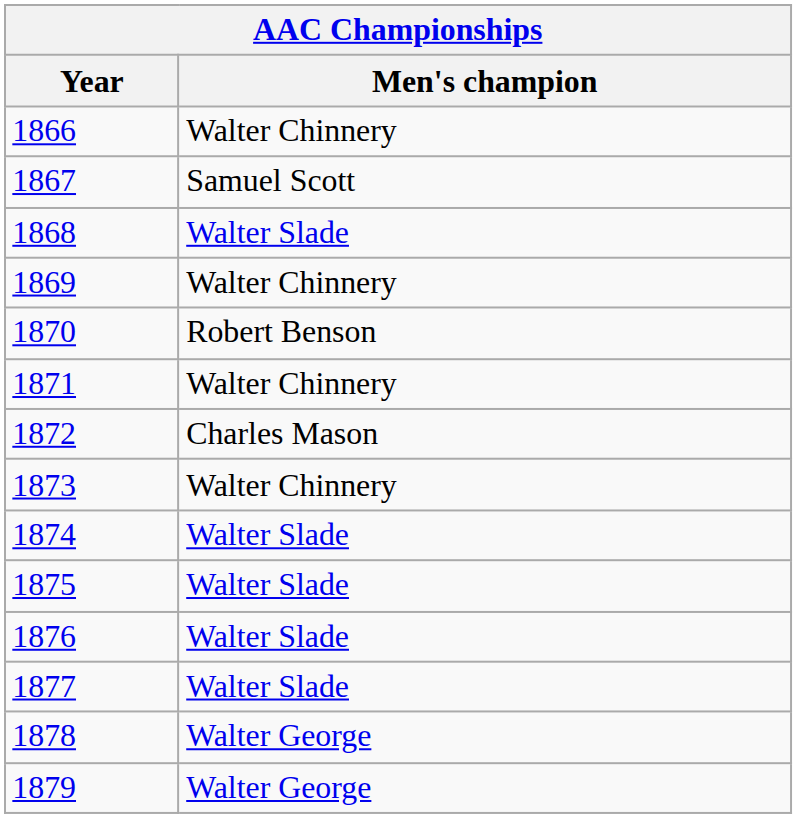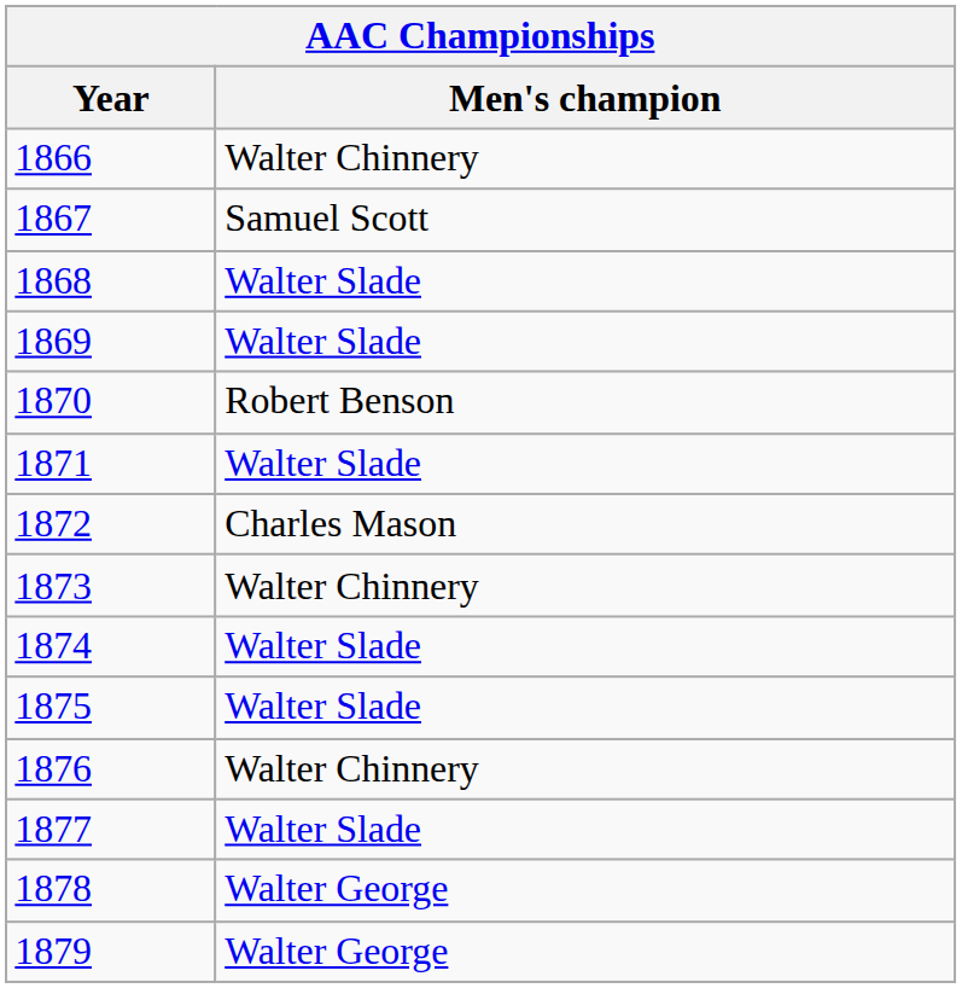 <table class="wikitable">
 <tr>
 <th colspan="2"><a href='#'>AAC Championships</a><br></th>
 </tr>
 <tr>
 <th width=80>Year</th>
 <th width=300>Men's champion</th>
 </tr>
 <tr>
 <td><a href='#'>1866</a></td>
 <td>Walter Chinnery</td>
 </tr>
 <tr>
 <td><a href='#'>1867</a></td>
 <td>Samuel Scott</td>
 </tr>
 <tr>
 <td><a href='#'>1868</a></td>
 <td><a href='#'>Walter Slade</a></td>
 </tr>
 <tr>
 <td><a href='#'>1869</a></td>
-<td>Walter Chinnery</td>
+<td><a href='#'>Walter Slade</a></td>
 </tr>
 <tr>
 <td><a href='#'>1870</a></td>
 <td>Robert Benson</td>
 </tr>
 <tr>
 <td><a href='#'>1871</a></td>
-<td>Walter Chinnery</td>
+<td><a href='#'>Walter Slade</a></td>
 </tr>
 <tr>
 <td><a href='#'>1872</a></td>
 <td>Charles Mason</td>
 </tr>
 <tr>
 <td><a href='#'>1873</a></td>
 <td>Walter Chinnery</td>
 </tr>
 <tr>
 <td><a href='#'>1874</a></td>
 <td><a href='#'>Walter Slade</a></td>
 </tr>
 <tr>
 <td><a href='#'>1875</a></td>
 <td><a href='#'>Walter Slade</a></td>
 </tr>
 <tr>
 <td><a href='#'>1876</a></td>
-<td><a href='#'>Walter Slade</a></td>
+<td>Walter Chinnery</td>
 </tr>
 <tr>
 <td><a href='#'>1877</a></td>
 <td><a href='#'>Walter Slade</a></td>
 </tr>
 <tr>
 <td><a href='#'>1878</a></td>
 <td><a href='#'>Walter George</a></td>
 </tr>
 <tr>
 <td><a href='#'>1879</a></td>
 <td><a href='#'>Walter George</a></td>
 </tr>
 </table>
